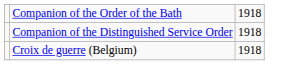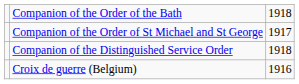 <table class="wikitable">
 <tr>
 <td></td>
 <td><a href='#'>Companion of the Order of the Bath</a></td>
 <td>1918</td>
+</tr>
+<tr>
+<td></td>
+<td><a href='#'>Companion of the Order of St Michael and St George</a></td>
+<td>1917</td>
 </tr>
 <tr>
 <td></td>
 <td><a href='#'>Companion of the Distinguished Service Order</a></td>
 <td>1918</td>
 </tr>
 <tr>
 <td></td>
 <td><a href='#'>Croix de guerre</a> (Belgium)</td>
-<td>1918</td>
+<td>1916</td>
 </tr>
 </table>
